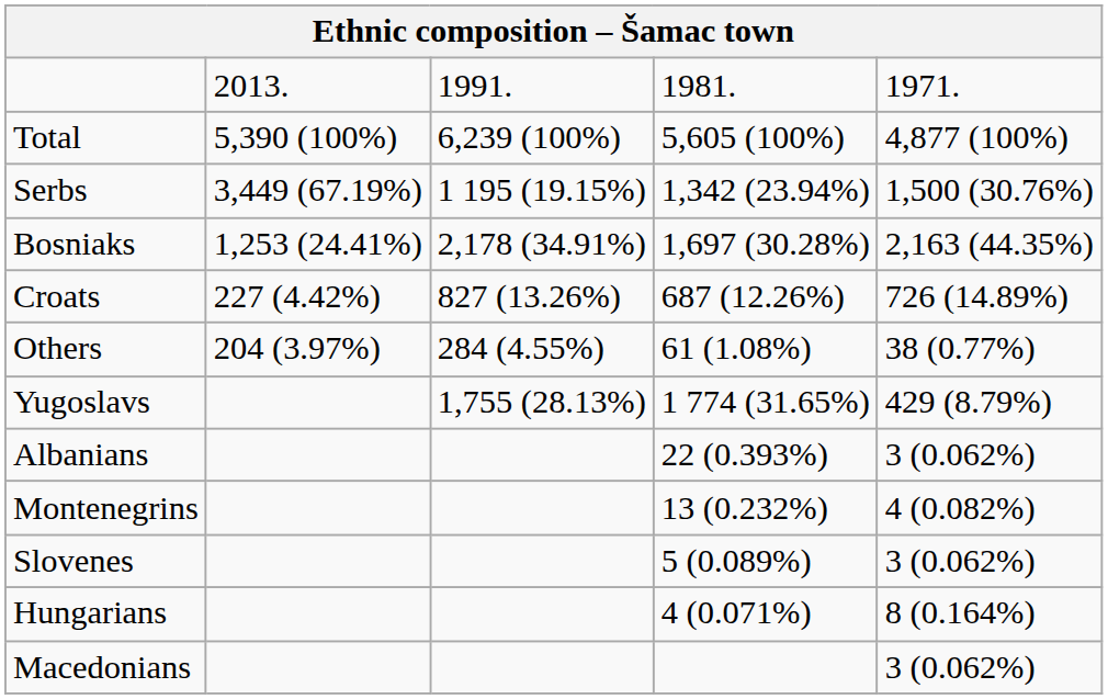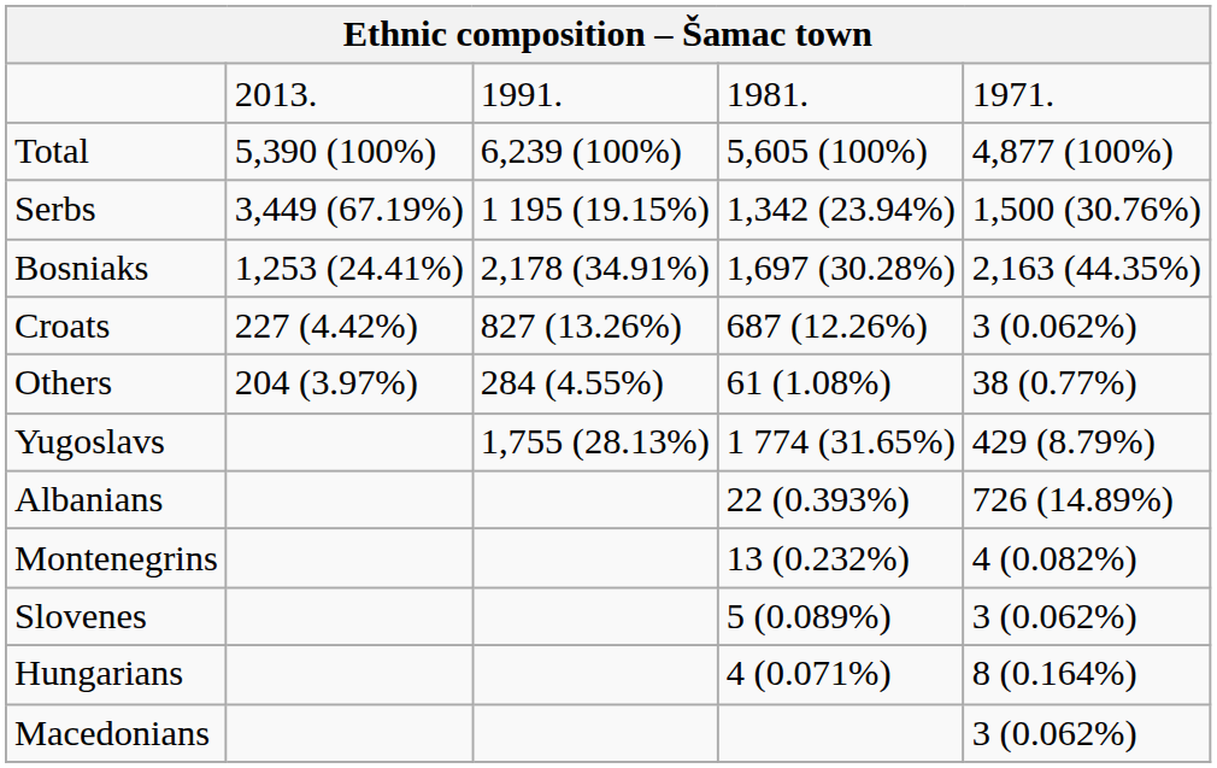 <table class="wikitable">
 <tr>
 <th colspan="8">Ethnic composition – Šamac town</th>
 </tr>
 <tr>
 <td></td>
 <td>2013.</td>
 <td>1991.</td>
 <td>1981.</td>
 <td>1971.</td>
 </tr>
 <tr>
 <td>Total</td>
 <td>5,390 (100%)</td>
 <td>6,239 (100%)</td>
 <td>5,605 (100%)</td>
 <td>4,877 (100%)</td>
 </tr>
 <tr>
 <td>Serbs</td>
 <td>3,449 (67.19%)</td>
 <td>1 195 (19.15%)</td>
 <td>1,342 (23.94%)</td>
 <td>1,500 (30.76%)</td>
 </tr>
 <tr>
 <td>Bosniaks</td>
 <td>1,253 (24.41%)</td>
 <td>2,178 (34.91%)</td>
 <td>1,697 (30.28%)</td>
 <td>2,163 (44.35%)</td>
 </tr>
 <tr>
 <td>Croats</td>
 <td>227 (4.42%)</td>
 <td>827 (13.26%)</td>
 <td>687 (12.26%)</td>
-<td>726 (14.89%)</td>
+<td>3 (0.062%)</td>
 </tr>
 <tr>
 <td>Others</td>
 <td>204 (3.97%)</td>
 <td>284 (4.55%)</td>
 <td>61 (1.08%)</td>
 <td>38 (0.77%)</td>
 </tr>
 <tr>
 <td>Yugoslavs</td>
 <td></td>
 <td>1,755 (28.13%)</td>
 <td>1 774 (31.65%)</td>
 <td>429 (8.79%)</td>
 </tr>
 <tr>
 <td>Albanians</td>
 <td></td>
 <td></td>
 <td>22 (0.393%)</td>
-<td>3 (0.062%)</td>
+<td>726 (14.89%)</td>
 </tr>
 <tr>
 <td>Montenegrins</td>
 <td></td>
 <td></td>
 <td>13 (0.232%)</td>
 <td>4 (0.082%)</td>
 </tr>
 <tr>
 <td>Slovenes</td>
 <td></td>
 <td></td>
 <td>5 (0.089%)</td>
 <td>3 (0.062%)</td>
 </tr>
 <tr>
 <td>Hungarians</td>
 <td></td>
 <td></td>
 <td>4 (0.071%)</td>
 <td>8 (0.164%)</td>
 </tr>
 <tr>
 <td>Macedonians</td>
 <td></td>
 <td></td>
 <td></td>
 <td>3 (0.062%)</td>
 </tr>
 </table>
